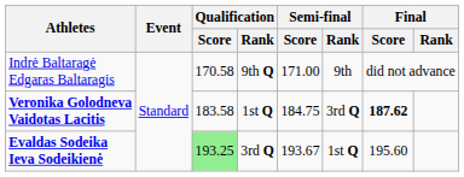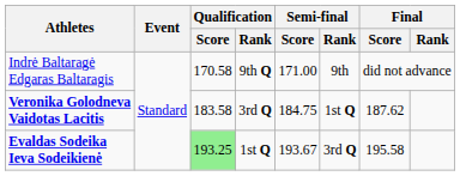 <table class="wikitable" style="font-size:90%;">
 <tr>
 <th rowspan="2">Athletes</th>
 <th rowspan="2">Event</th>
 <th colspan="2">Qualification</th>
 <th colspan="2">Semi-final</th>
 <th colspan="2">Final</th>
 </tr>
 <tr>
 <th>Score</th>
 <th>Rank</th>
 <th>Score</th>
 <th>Rank</th>
 <th>Score</th>
 <th>Rank</th>
 </tr>
 <tr align="center">
 <td align="left"><a href='#'>Indrė Baltaragė</a><br><a href='#'>Edgaras Baltaragis</a></td>
 <td rowspan="3" align="left"><a href='#'>Standard</a></td>
 <td>170.58</td>
 <td>9th <strong>Q</strong></td>
 <td>171.00</td>
 <td>9th</td>
 <td colspan=2>did not advance</td>
 </tr>
 <tr align="center">
 <td align="left"><strong><a href='#'>Veronika Golodneva</a><br><a href='#'>Vaidotas Lacitis</a></strong></td>
 <td>183.58</td>
+<td>3rd <strong>Q</strong></td>
+<td>184.75</td>
 <td>1st <strong>Q</strong></td>
-<td>184.75</td>
-<td>3rd <strong>Q</strong></td>
-<td><strong>187.62</strong></td>
+<td>187.62</td>
 <td></td>
 </tr>
 <tr align="center">
 <td align="left"><strong><a href='#'>Evaldas Sodeika</a><br><a href='#'>Ieva Sodeikienė</a></strong></td>
 <td style="background: lightgreen;">193.25</td>
+<td>1st <strong>Q</strong></td>
+<td>193.67</td>
 <td>3rd <strong>Q</strong></td>
-<td>193.67</td>
-<td>1st <strong>Q</strong></td>
-<td>195.60</td>
+<td>195.58</td>
 <td></td>
 </tr>
 </table>
